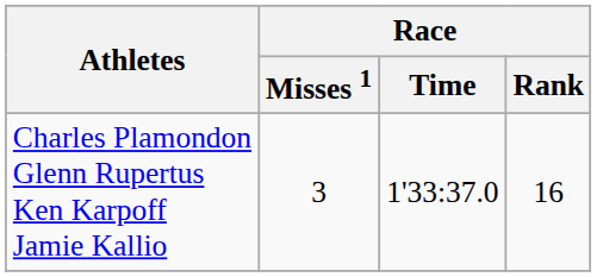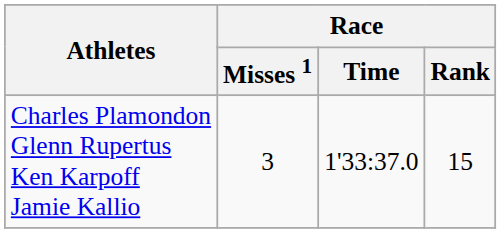 <table class="wikitable" border="1" style="font-size:90%">
 <tr>
 <th rowspan=2>Athletes</th>
 <th colspan=3>Race</th>
 </tr>
 <tr>
 <th>Misses <sup>1</sup></th>
 <th>Time</th>
 <th>Rank</th>
 </tr>
 <tr>
 <td><a href='#'>Charles Plamondon</a><br><a href='#'>Glenn Rupertus</a><br><a href='#'>Ken Karpoff</a><br><a href='#'>Jamie Kallio</a></td>
 <td align=center>3</td>
 <td align=center>1'33:37.0</td>
-<td align=center>16</td>
+<td align=center>15</td>
 </tr>
 </table>
